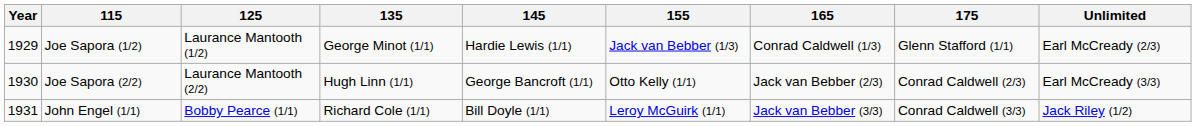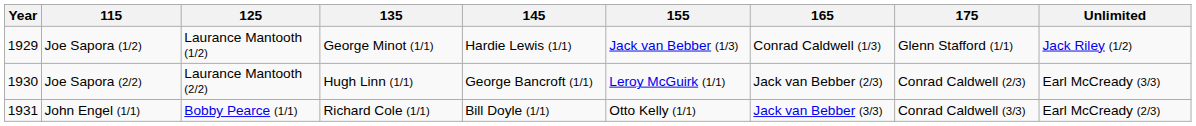 <table class="wikitable sortable" style="font-size: 90%">
 <tr>
 <th>Year</th>
 <th width=300>115</th>
 <th width=275>125</th>
 <th width=300>135</th>
 <th width=300>145</th>
 <th width=300>155</th>
 <th width=300>165</th>
 <th width=300>175</th>
 <th width=300>Unlimited</th>
 </tr>
 <tr>
 <td>1929</td>
 <td>Joe Sapora <small>(1/2)</small></td>
 <td>Laurance Mantooth <small>(1/2)</small></td>
 <td>George Minot <small>(1/1)</small></td>
 <td>Hardie Lewis <small>(1/1)</small></td>
 <td><a href='#'>Jack van Bebber</a> <small>(1/3)</small></td>
 <td>Conrad Caldwell <small>(1/3)</small></td>
 <td>Glenn Stafford <small>(1/1)</small></td>
-<td>Earl McCready <small>(2/3)</small></td>
+<td><a href='#'>Jack Riley</a> <small>(1/2)</small></td>
 </tr>
 <tr>
 <td>1930</td>
 <td>Joe Sapora <small>(2/2)</small></td>
 <td>Laurance Mantooth <small>(2/2)</small></td>
 <td>Hugh Linn <small>(1/1)</small></td>
 <td>George Bancroft <small>(1/1)</small></td>
-<td>Otto Kelly <small>(1/1)</small></td>
+<td><a href='#'>Leroy McGuirk</a> <small>(1/1)</small></td>
 <td>Jack van Bebber <small>(2/3)</small></td>
 <td>Conrad Caldwell <small>(2/3)</small></td>
 <td>Earl McCready <small>(3/3)</small></td>
 </tr>
 <tr>
 <td>1931</td>
 <td>John Engel <small>(1/1)</small></td>
 <td><a href='#'>Bobby Pearce</a> <small>(1/1)</small></td>
 <td>Richard Cole <small>(1/1)</small></td>
 <td>Bill Doyle <small>(1/1)</small></td>
-<td><a href='#'>Leroy McGuirk</a> <small>(1/1)</small></td>
+<td>Otto Kelly <small>(1/1)</small></td>
 <td><a href='#'>Jack van Bebber</a> <small>(3/3)</small></td>
 <td>Conrad Caldwell <small>(3/3)</small></td>
-<td><a href='#'>Jack Riley</a> <small>(1/2)</small></td>
+<td>Earl McCready <small>(2/3)</small></td>
 </tr>
 </table>
